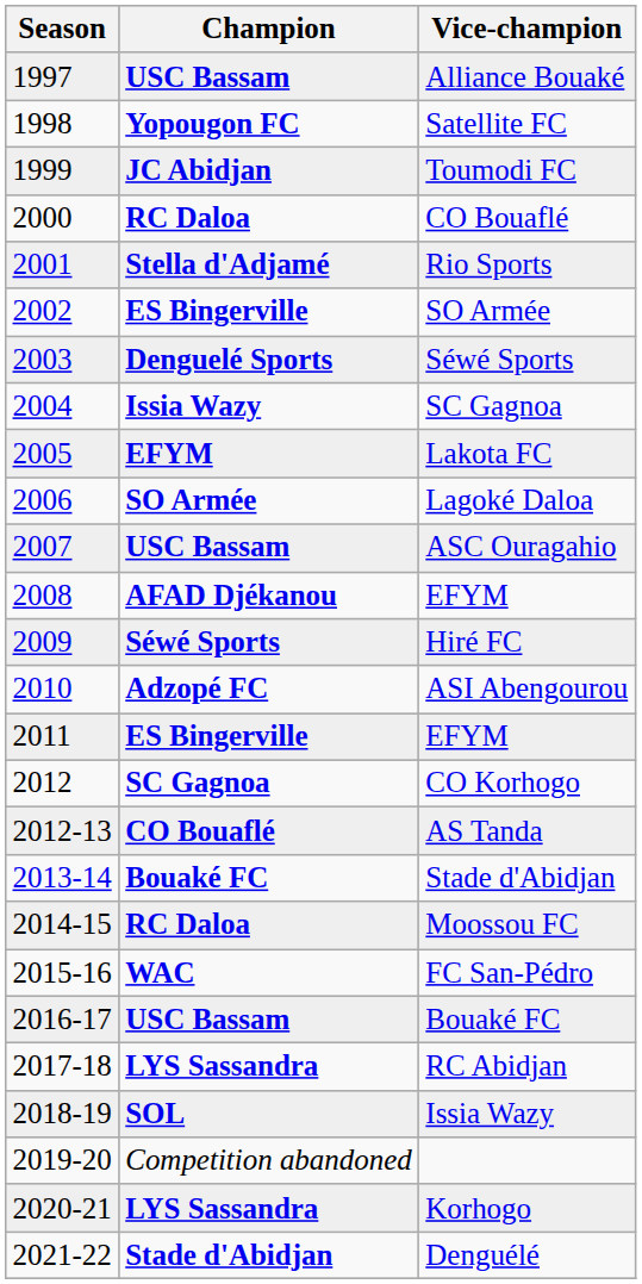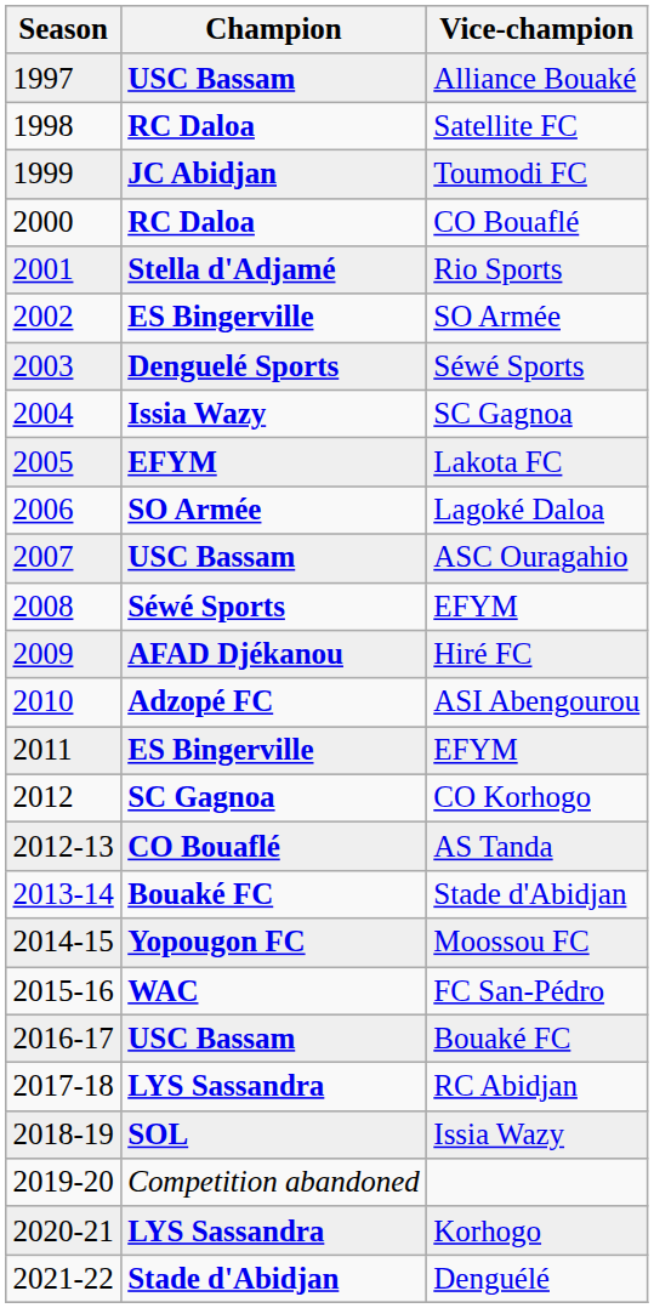 <table class=wikitable>
 <tr>
 <th>Season</th>
 <th>Champion</th>
 <th>Vice-champion</th>
 </tr>
 <tr style="background:#EFEFEF">
 <td>1997</td>
 <td><strong><a href='#'>USC Bassam</a></strong></td>
 <td><a href='#'>Alliance Bouaké</a></td>
 </tr>
 <tr>
 <td>1998</td>
-<td><strong><a href='#'>Yopougon FC</a></strong></td>
+<td><strong><a href='#'>RC Daloa</a></strong></td>
 <td><a href='#'>Satellite FC</a></td>
 </tr>
 <tr style="background:#EFEFEF">
 <td>1999</td>
 <td><strong><a href='#'>JC Abidjan</a></strong></td>
 <td><a href='#'>Toumodi FC</a></td>
 </tr>
 <tr>
 <td>2000</td>
 <td><strong><a href='#'>RC Daloa</a></strong></td>
 <td><a href='#'>CO Bouaflé</a></td>
 </tr>
 <tr style="background:#EFEFEF">
 <td><a href='#'>2001</a></td>
 <td><strong><a href='#'>Stella d'Adjamé</a></strong></td>
 <td><a href='#'>Rio Sports</a></td>
 </tr>
 <tr>
 <td><a href='#'>2002</a></td>
 <td><strong><a href='#'>ES Bingerville</a></strong></td>
 <td><a href='#'>SO Armée</a></td>
 </tr>
 <tr style="background:#EFEFEF">
 <td><a href='#'>2003</a></td>
 <td><strong><a href='#'>Denguelé Sports</a></strong></td>
 <td><a href='#'>Séwé Sports</a></td>
 </tr>
 <tr>
 <td><a href='#'>2004</a></td>
 <td><strong><a href='#'>Issia Wazy</a></strong></td>
 <td><a href='#'>SC Gagnoa</a></td>
 </tr>
 <tr style="background:#EFEFEF">
 <td><a href='#'>2005</a></td>
 <td><strong><a href='#'>EFYM</a></strong></td>
 <td><a href='#'>Lakota FC</a></td>
 </tr>
 <tr>
 <td><a href='#'>2006</a></td>
 <td><strong><a href='#'>SO Armée</a></strong></td>
 <td><a href='#'>Lagoké Daloa</a></td>
 </tr>
 <tr style="background:#EFEFEF">
 <td><a href='#'>2007</a></td>
 <td><strong><a href='#'>USC Bassam</a></strong></td>
 <td><a href='#'>ASC Ouragahio</a></td>
 </tr>
 <tr>
 <td><a href='#'>2008</a></td>
-<td><strong><a href='#'>AFAD Djékanou</a></strong></td>
+<td><strong><a href='#'>Séwé Sports</a></strong></td>
 <td><a href='#'>EFYM</a></td>
 </tr>
 <tr style="background:#EFEFEF">
 <td><a href='#'>2009</a></td>
-<td><strong><a href='#'>Séwé Sports</a></strong></td>
+<td><strong><a href='#'>AFAD Djékanou</a></strong></td>
 <td><a href='#'>Hiré FC</a></td>
 </tr>
 <tr>
 <td><a href='#'>2010</a></td>
 <td><strong><a href='#'>Adzopé FC</a></strong></td>
 <td><a href='#'>ASI Abengourou</a></td>
 </tr>
 <tr style="background:#EFEFEF">
 <td>2011</td>
 <td><strong><a href='#'>ES Bingerville</a></strong></td>
 <td><a href='#'>EFYM</a></td>
 </tr>
 <tr>
 <td>2012</td>
 <td><strong><a href='#'>SC Gagnoa</a></strong></td>
 <td><a href='#'>CO Korhogo</a></td>
 </tr>
 <tr style="background:#EFEFEF">
 <td>2012-13</td>
 <td><strong><a href='#'>CO Bouaflé</a></strong></td>
 <td><a href='#'>AS Tanda</a></td>
 </tr>
 <tr>
 <td><a href='#'>2013-14</a></td>
 <td><strong><a href='#'>Bouaké FC</a></strong></td>
 <td><a href='#'>Stade d'Abidjan</a></td>
 </tr>
 <tr style="background:#EFEFEF">
 <td>2014-15</td>
-<td><strong><a href='#'>RC Daloa</a></strong></td>
+<td><strong><a href='#'>Yopougon FC</a></strong></td>
 <td><a href='#'>Moossou FC</a></td>
 </tr>
 <tr>
 <td>2015-16</td>
 <td><strong><a href='#'>WAC</a></strong></td>
 <td><a href='#'>FC San-Pédro</a></td>
 </tr>
 <tr style="background:#EFEFEF">
 <td>2016-17</td>
 <td><strong><a href='#'>USC Bassam</a></strong></td>
 <td><a href='#'>Bouaké FC</a></td>
 </tr>
 <tr>
 <td>2017-18</td>
 <td><strong><a href='#'>LYS Sassandra</a></strong></td>
 <td><a href='#'>RC Abidjan</a></td>
 </tr>
 <tr style="background:#EFEFEF">
 <td>2018-19</td>
 <td><strong><a href='#'>SOL</a></strong></td>
 <td><a href='#'>Issia Wazy</a></td>
 </tr>
 <tr>
 <td>2019-20</td>
 <td><em>Competition abandoned</em></td>
 </tr>
 <tr style="background:#EFEFEF">
 <td>2020-21</td>
 <td><strong><a href='#'>LYS Sassandra</a></strong></td>
 <td><a href='#'>Korhogo</a></td>
 </tr>
 <tr>
 <td>2021-22</td>
 <td><strong><a href='#'>Stade d'Abidjan</a></strong></td>
 <td><a href='#'>Denguélé</a></td>
 </tr>
 <tr>
 </tr>
 </table>
